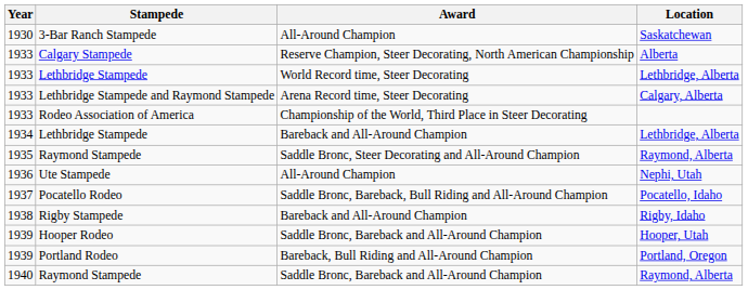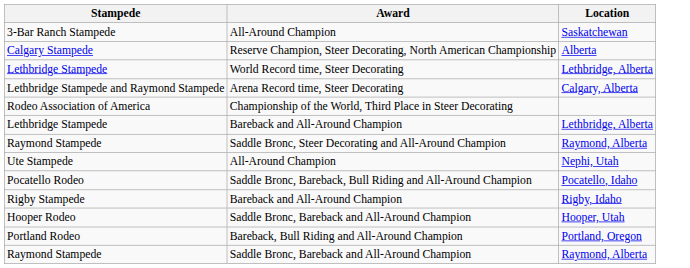 <table class="wikitable">
 <tr>
-<th>Year</th>
 <th>Stampede</th>
 <th>Award</th>
 <th>Location</th>
 </tr>
 <tr>
-<td>1930</td>
 <td>3-Bar Ranch Stampede</td>
 <td>All-Around Champion</td>
 <td><a href='#'>Saskatchewan</a></td>
 </tr>
 <tr>
-<td>1933</td>
 <td><a href='#'>Calgary Stampede</a></td>
 <td>Reserve Champion, Steer Decorating, North American Championship</td>
 <td><a href='#'>Alberta</a></td>
 </tr>
 <tr>
-<td>1933</td>
 <td><a href='#'>Lethbridge Stampede</a></td>
 <td>World Record time, Steer Decorating</td>
 <td><a href='#'>Lethbridge, Alberta</a></td>
 </tr>
 <tr>
-<td>1933</td>
 <td>Lethbridge Stampede and Raymond Stampede</td>
 <td>Arena Record time, Steer Decorating</td>
 <td><a href='#'>Calgary, Alberta</a></td>
 </tr>
 <tr>
-<td>1933</td>
 <td>Rodeo Association of America</td>
 <td>Championship of the World, Third Place in Steer Decorating</td>
 <td></td>
 </tr>
 <tr>
-<td>1934</td>
 <td>Lethbridge Stampede</td>
 <td>Bareback and All-Around Champion</td>
 <td><a href='#'>Lethbridge, Alberta</a></td>
 </tr>
 <tr>
-<td>1935</td>
 <td>Raymond Stampede</td>
 <td>Saddle Bronc, Steer Decorating and All-Around Champion</td>
 <td><a href='#'>Raymond, Alberta</a></td>
 </tr>
 <tr>
-<td>1936</td>
 <td>Ute Stampede</td>
 <td>All-Around Champion</td>
 <td><a href='#'>Nephi, Utah</a></td>
 </tr>
 <tr>
-<td>1937</td>
 <td>Pocatello Rodeo</td>
 <td>Saddle Bronc, Bareback, Bull Riding and All-Around Champion</td>
 <td><a href='#'>Pocatello, Idaho</a></td>
 </tr>
 <tr>
-<td>1938</td>
 <td>Rigby Stampede</td>
 <td>Bareback and All-Around Champion</td>
 <td><a href='#'>Rigby, Idaho</a></td>
 </tr>
 <tr>
-<td>1939</td>
 <td>Hooper Rodeo</td>
 <td>Saddle Bronc, Bareback and All-Around Champion</td>
 <td><a href='#'>Hooper, Utah</a></td>
 </tr>
 <tr>
-<td>1939</td>
 <td>Portland Rodeo</td>
 <td>Bareback, Bull Riding and All-Around Champion</td>
 <td><a href='#'>Portland, Oregon</a></td>
 </tr>
 <tr>
-<td>1940</td>
 <td>Raymond Stampede</td>
 <td>Saddle Bronc, Bareback and All-Around Champion</td>
 <td><a href='#'>Raymond, Alberta</a></td>
 </tr>
 </table>
